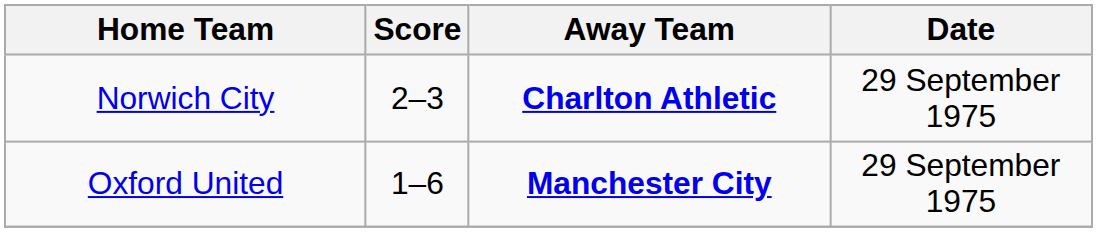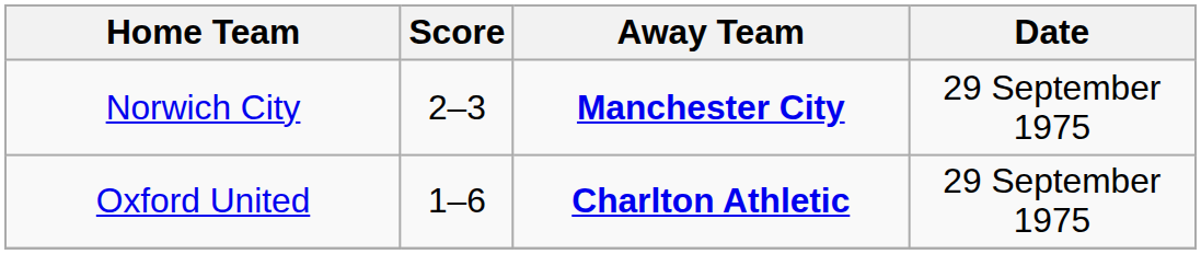 <table class="wikitable" style="text-align:center;">
 <tr>
 <th width=175>Home Team</th>
 <th width=20>Score</th>
 <th width=175>Away Team</th>
 <th width= 125>Date</th>
 </tr>
 <tr>
 <td><a href='#'>Norwich City</a></td>
 <td>2–3</td>
-<td><strong><a href='#'>Charlton Athletic</a></strong></td>
+<td><strong><a href='#'>Manchester City</a></strong></td>
 <td>29 September 1975</td>
 </tr>
 <tr>
 <td><a href='#'>Oxford United</a></td>
 <td>1–6</td>
-<td><strong><a href='#'>Manchester City</a></strong></td>
+<td><strong><a href='#'>Charlton Athletic</a></strong></td>
 <td>29 September 1975</td>
 </tr>
 <tr>
 </tr>
 </table>
